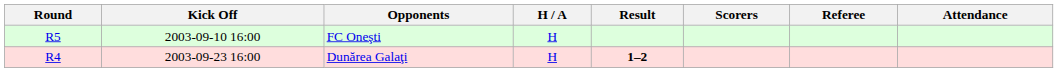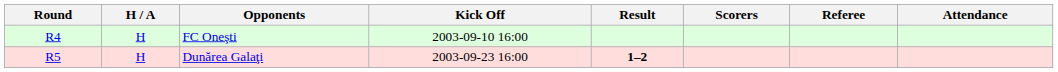 <table class="wikitable" style="width:100%;">
 <tr style="background:#f0f6ff;">
 <th>Round</th>
+<th>H / A</th>
+<th>Opponents</th>
 <th>Kick Off</th>
-<th>Opponents</th>
-<th>H / A</th>
 <th>Result</th>
 <th>Scorers</th>
 <th>Referee</th>
 <th>Attendance</th>
 </tr>
 <tr bgcolor="#ddffdd">
-<td align=center><a href='#'>R5</a></td>
+<td align=center><a href='#'>R4</a></td>
+<td align=center><a href='#'>H</a></td>
+<td><a href='#'>FC Oneşti</a></td>
 <td align=center>2003-09-10 16:00</td>
-<td><a href='#'>FC Oneşti</a></td>
-<td align=center><a href='#'>H</a></td>
 <td align=center></td>
 <td align=left></td>
 <td></td>
 <td align=center></td>
 </tr>
 <tr bgcolor="#ffdddd">
-<td align=center><a href='#'>R4</a></td>
+<td align=center><a href='#'>R5</a></td>
+<td align=center><a href='#'>H</a></td>
+<td><a href='#'>Dunărea Galaţi</a></td>
 <td align=center>2003-09-23 16:00</td>
-<td><a href='#'>Dunărea Galaţi</a></td>
-<td align=center><a href='#'>H</a></td>
 <td align=center><strong>1–2</strong></td>
 <td align=left></td>
 <td></td>
 <td align=center></td>
 </tr>
 </table>
